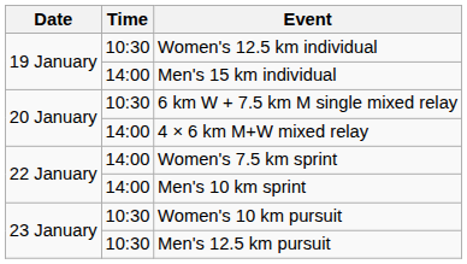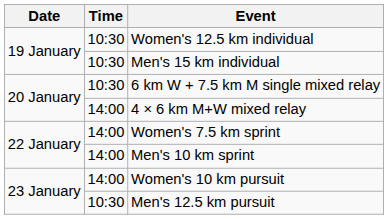 <table class="wikitable">
 <tr>
 <th>Date</th>
 <th>Time</th>
 <th>Event</th>
 </tr>
 <tr>
 <td rowspan=2>19 January</td>
 <td>10:30</td>
 <td>Women's 12.5 km individual</td>
 </tr>
 <tr>
-<td>14:00</td>
+<td>10:30</td>
 <td>Men's 15 km individual</td>
 </tr>
 <tr>
 <td rowspan=2>20 January</td>
 <td>10:30</td>
 <td>6 km W + 7.5 km M single mixed relay</td>
 </tr>
 <tr>
 <td>14:00</td>
 <td>4 × 6 km M+W mixed relay</td>
 </tr>
 <tr>
 <td rowspan=2>22 January</td>
 <td>14:00</td>
 <td>Women's 7.5 km sprint</td>
 </tr>
 <tr>
 <td>14:00</td>
 <td>Men's 10 km sprint</td>
 </tr>
 <tr>
 <td rowspan=2>23 January</td>
-<td>10:30</td>
+<td>14:00</td>
 <td>Women's 10 km pursuit</td>
 </tr>
 <tr>
 <td>10:30</td>
 <td>Men's 12.5 km pursuit</td>
 </tr>
 </table>
